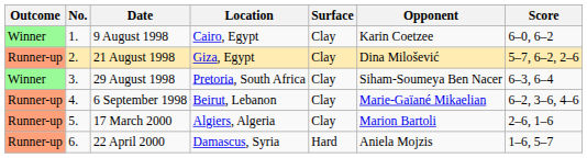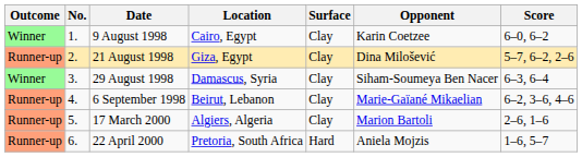 <table class="sortable wikitable" style=font-size:95%>
 <tr>
 <th>Outcome</th>
 <th>No.</th>
 <th>Date</th>
 <th>Location</th>
 <th>Surface</th>
 <th>Opponent</th>
 <th>Score</th>
 </tr>
 <tr>
 <td bgcolor="98FB98">Winner</td>
 <td>1.</td>
 <td>9 August 1998</td>
 <td><a href='#'>Cairo</a>, Egypt</td>
 <td>Clay</td>
 <td> Karin Coetzee</td>
 <td>6–0, 6–2</td>
 </tr>
 <tr bgcolor=#ffecb2>
 <td style="background:#ffa07a;">Runner-up</td>
 <td>2.</td>
 <td>21 August 1998</td>
 <td><a href='#'>Giza</a>, Egypt</td>
 <td>Clay</td>
 <td> Dina Milošević</td>
 <td>5–7, 6–2, 2–6</td>
 </tr>
 <tr>
 <td bgcolor="98FB98">Winner</td>
 <td>3.</td>
 <td>29 August 1998</td>
-<td><a href='#'>Pretoria</a>, South Africa</td>
+<td><a href='#'>Damascus</a>, Syria</td>
 <td>Clay</td>
 <td> Siham-Soumeya Ben Nacer</td>
 <td>6–3, 6–4</td>
 </tr>
 <tr>
 <td style="background:#ffa07a;">Runner-up</td>
 <td>4.</td>
 <td>6 September 1998</td>
 <td><a href='#'>Beirut</a>, Lebanon</td>
 <td>Clay</td>
 <td> <a href='#'>Marie-Gaïané Mikaelian</a></td>
 <td>6–2, 3–6, 4–6</td>
 </tr>
 <tr>
 <td style="background:#ffa07a;">Runner-up</td>
 <td>5.</td>
 <td>17 March 2000</td>
 <td><a href='#'>Algiers</a>, Algeria</td>
 <td>Clay</td>
 <td> <a href='#'>Marion Bartoli</a></td>
 <td>2–6, 1–6</td>
 </tr>
 <tr>
 <td style="background:#ffa07a;">Runner-up</td>
 <td>6.</td>
 <td>22 April 2000</td>
-<td><a href='#'>Damascus</a>, Syria</td>
+<td><a href='#'>Pretoria</a>, South Africa</td>
 <td>Hard</td>
 <td> Aniela Mojzis</td>
 <td>1–6, 5–7</td>
 </tr>
 </table>
